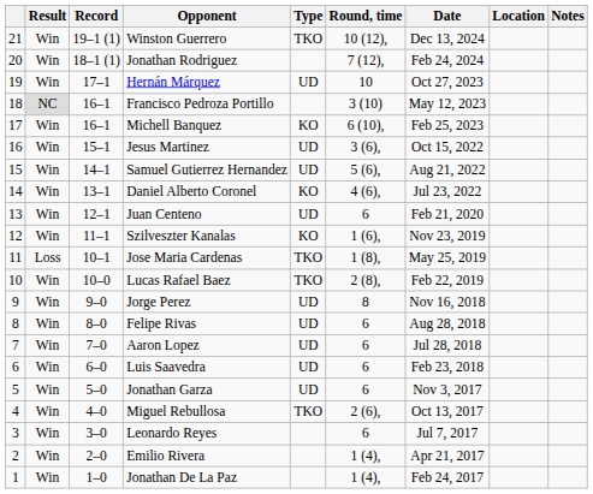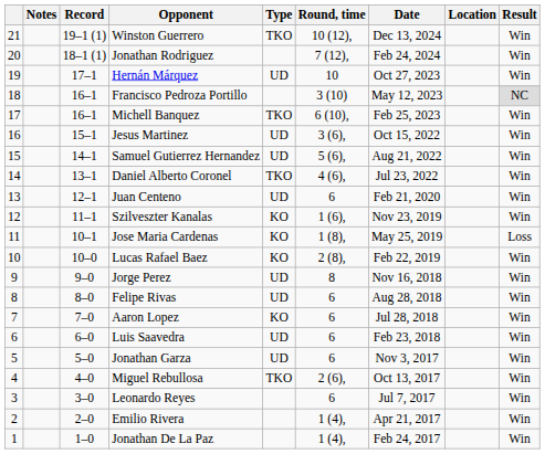 <table class=wikitable style=text-align:center>
 <tr>
 <th></th>
-<th>Result</th>
+<th>Notes</th>
 <th>Record</th>
 <th>Opponent</th>
 <th>Type</th>
 <th>Round, time</th>
 <th>Date</th>
 <th>Location</th>
-<th>Notes</th>
+<th>Result</th>
 </tr>
 <tr>
 <td>21</td>
-<td>Win</td>
+<td align=left></td>
 <td>19–1 (1)</td>
 <td align=left>Winston Guerrero</td>
 <td>TKO</td>
 <td>10 (12), </td>
 <td>Dec 13, 2024</td>
 <td align=left></td>
-<td align=left></td>
+<td>Win</td>
 </tr>
 <tr>
 <td>20</td>
-<td>Win</td>
+<td align=left></td>
 <td>18–1 (1)</td>
 <td align=left>Jonathan Rodriguez</td>
 <td></td>
 <td>7 (12), </td>
 <td>Feb 24, 2024</td>
 <td align=left></td>
-<td align=left></td>
+<td>Win</td>
 </tr>
 <tr>
 <td>19</td>
-<td>Win</td>
+<td align=left></td>
 <td>17–1 </td>
 <td align=left><a href='#'>Hernán Márquez</a></td>
 <td>UD</td>
 <td>10</td>
 <td>Oct 27, 2023</td>
 <td align=left></td>
-<td align=left></td>
+<td>Win</td>
 </tr>
 <tr>
 <td>18</td>
-<td style=background:#DDD>NC</td>
+<td align=left></td>
 <td>16–1 </td>
 <td align=left>Francisco Pedroza Portillo</td>
 <td></td>
 <td>3 (10)</td>
 <td>May 12, 2023</td>
 <td align=left></td>
-<td align=left></td>
+<td style=background:#DDD>NC</td>
 </tr>
 <tr>
 <td>17</td>
-<td>Win</td>
+<td align=left></td>
 <td>16–1</td>
 <td align=left>Michell Banquez</td>
-<td>KO</td>
+<td>TKO</td>
 <td>6 (10), </td>
 <td>Feb 25, 2023</td>
 <td align=left></td>
-<td align=left></td>
+<td>Win</td>
 </tr>
 <tr>
 <td>16</td>
-<td>Win</td>
+<td align=left></td>
 <td>15–1</td>
 <td align=left>Jesus Martinez</td>
 <td>UD</td>
 <td>3 (6), </td>
 <td>Oct 15, 2022</td>
 <td align=left></td>
-<td align=left></td>
+<td>Win</td>
 </tr>
 <tr>
 <td>15</td>
-<td>Win</td>
+<td align=left></td>
 <td>14–1</td>
 <td align=left>Samuel Gutierrez Hernandez</td>
 <td>UD</td>
 <td>5 (6), </td>
 <td>Aug 21, 2022</td>
 <td align=left></td>
-<td align=left></td>
+<td>Win</td>
 </tr>
 <tr>
 <td>14</td>
-<td>Win</td>
+<td align=left></td>
 <td>13–1</td>
 <td align=left>Daniel Alberto Coronel</td>
-<td>KO</td>
+<td>TKO</td>
 <td>4 (6), </td>
 <td>Jul 23, 2022</td>
 <td align=left></td>
-<td align=left></td>
+<td>Win</td>
 </tr>
 <tr>
 <td>13</td>
-<td>Win</td>
+<td align=left></td>
 <td>12–1</td>
 <td align=left>Juan Centeno</td>
 <td>UD</td>
 <td>6</td>
 <td>Feb 21, 2020</td>
 <td align=left></td>
-<td align=left></td>
+<td>Win</td>
 </tr>
 <tr>
 <td>12</td>
-<td>Win</td>
+<td align=left></td>
 <td>11–1</td>
 <td align=left>Szilveszter Kanalas</td>
 <td>KO</td>
 <td>1 (6), </td>
 <td>Nov 23, 2019</td>
 <td align=left></td>
-<td align=left></td>
+<td>Win</td>
 </tr>
 <tr>
 <td>11</td>
-<td>Loss</td>
+<td align=left></td>
 <td>10–1</td>
 <td align=left>Jose Maria Cardenas</td>
-<td>TKO</td>
+<td>KO</td>
 <td>1 (8), </td>
 <td>May 25, 2019</td>
 <td align=left></td>
-<td align=left></td>
+<td>Loss</td>
 </tr>
 <tr>
 <td>10</td>
-<td>Win</td>
+<td align=left></td>
 <td>10–0</td>
 <td align=left>Lucas Rafael Baez</td>
-<td>TKO</td>
+<td>KO</td>
 <td>2 (8), </td>
 <td>Feb 22, 2019</td>
 <td align=left></td>
-<td align=left></td>
+<td>Win</td>
 </tr>
 <tr>
 <td>9</td>
-<td>Win</td>
+<td align=left></td>
 <td>9–0</td>
 <td align=left>Jorge Perez</td>
 <td>UD</td>
 <td>8</td>
 <td>Nov 16, 2018</td>
 <td align=left></td>
-<td align=left></td>
+<td>Win</td>
 </tr>
 <tr>
 <td>8</td>
-<td>Win</td>
+<td align=left></td>
 <td>8–0</td>
 <td align=left>Felipe Rivas</td>
 <td>UD</td>
 <td>6</td>
 <td>Aug 28, 2018</td>
 <td align=left></td>
-<td align=left></td>
+<td>Win</td>
 </tr>
 <tr>
 <td>7</td>
-<td>Win</td>
+<td align=left></td>
 <td>7–0</td>
 <td align=left>Aaron Lopez</td>
-<td>UD</td>
+<td>KO</td>
 <td>6</td>
 <td>Jul 28, 2018</td>
 <td align=left></td>
-<td align=left></td>
+<td>Win</td>
 </tr>
 <tr>
 <td>6</td>
-<td>Win</td>
+<td align=left></td>
 <td>6–0</td>
 <td align=left>Luis Saavedra</td>
 <td>UD</td>
 <td>6</td>
 <td>Feb 23, 2018</td>
 <td align=left></td>
-<td align=left></td>
+<td>Win</td>
 </tr>
 <tr>
 <td>5</td>
-<td>Win</td>
+<td align=left></td>
 <td>5–0</td>
 <td align=left>Jonathan Garza</td>
 <td>UD</td>
 <td>6</td>
 <td>Nov 3, 2017</td>
 <td align=left></td>
-<td align=left></td>
+<td>Win</td>
 </tr>
 <tr>
 <td>4</td>
-<td>Win</td>
+<td align=left></td>
 <td>4–0</td>
 <td align=left>Miguel Rebullosa</td>
 <td>TKO</td>
 <td>2 (6), </td>
 <td>Oct 13, 2017</td>
 <td align=left></td>
-<td align=left></td>
+<td>Win</td>
 </tr>
 <tr>
 <td>3</td>
-<td>Win</td>
+<td align=left></td>
 <td>3–0</td>
 <td align=left>Leonardo Reyes</td>
 <td></td>
 <td>6</td>
 <td>Jul 7, 2017</td>
 <td align=left></td>
-<td align=left></td>
+<td>Win</td>
 </tr>
 <tr>
 <td>2</td>
-<td>Win</td>
+<td align=left></td>
 <td>2–0</td>
 <td align=left>Emilio Rivera</td>
 <td></td>
 <td>1 (4), </td>
 <td>Apr 21, 2017</td>
 <td align=left></td>
-<td align=left></td>
+<td>Win</td>
 </tr>
 <tr>
 <td>1</td>
-<td>Win</td>
+<td align=left></td>
 <td>1–0</td>
 <td align=left>Jonathan De La Paz</td>
 <td></td>
 <td>1 (4), </td>
 <td>Feb 24, 2017</td>
 <td align=left></td>
-<td align=left></td>
+<td>Win</td>
 </tr>
 </table>
